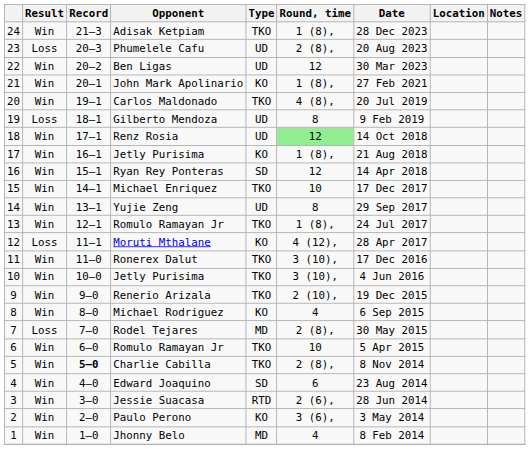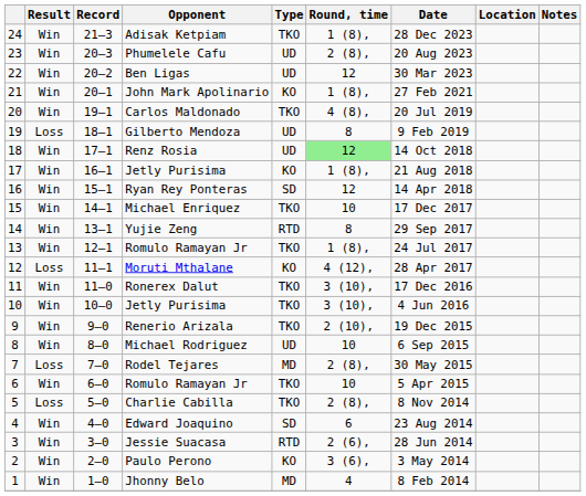 <table class="wikitable" style="text-align:center">
 <tr>
 <th></th>
 <th>Result</th>
 <th>Record</th>
 <th>Opponent</th>
 <th>Type</th>
 <th>Round, time</th>
 <th>Date</th>
 <th>Location</th>
 <th>Notes</th>
 </tr>
 <tr>
 <td>24</td>
 <td>Win</td>
 <td>21–3</td>
 <td align=left>Adisak Ketpiam</td>
 <td>TKO</td>
 <td>1 (8), </td>
 <td>28 Dec 2023</td>
 <td align=left></td>
 <td></td>
 </tr>
 <tr>
 <td>23</td>
-<td>Loss</td>
+<td>Win</td>
 <td>20–3</td>
 <td align=left>Phumelele Cafu</td>
 <td>UD</td>
 <td>2 (8), </td>
 <td>20 Aug 2023</td>
 <td align=left></td>
 <td align=left></td>
 </tr>
 <tr>
 <td>22</td>
 <td>Win</td>
 <td>20–2</td>
 <td align=left>Ben Ligas</td>
 <td>UD</td>
 <td>12</td>
 <td>30 Mar 2023</td>
 <td align=left></td>
 <td align=left></td>
 </tr>
 <tr>
 <td>21</td>
 <td>Win</td>
 <td>20–1</td>
 <td align=left>John Mark Apolinario</td>
 <td>KO</td>
 <td>1 (8), </td>
 <td>27 Feb 2021</td>
 <td align=left></td>
 <td align=left></td>
 </tr>
 <tr>
 <td>20</td>
 <td>Win</td>
 <td>19–1</td>
 <td align=left>Carlos Maldonado</td>
 <td>TKO</td>
 <td>4 (8), </td>
 <td>20 Jul 2019</td>
 <td align=left></td>
 <td align=left></td>
 </tr>
 <tr>
 <td>19</td>
 <td>Loss</td>
 <td>18–1</td>
 <td align=left>Gilberto Mendoza</td>
 <td>UD</td>
 <td>8</td>
 <td>9 Feb 2019</td>
 <td align=left></td>
 <td align=left></td>
 </tr>
 <tr>
 <td>18</td>
 <td>Win</td>
 <td>17–1</td>
 <td align=left>Renz Rosia</td>
 <td>UD</td>
 <td style="background: lightgreen;">12</td>
 <td>14 Oct 2018</td>
 <td align=left></td>
 <td align=left></td>
 </tr>
 <tr>
 <td>17</td>
 <td>Win</td>
 <td>16–1</td>
 <td align=left>Jetly Purisima</td>
 <td>KO</td>
 <td>1 (8), </td>
 <td>21 Aug 2018</td>
 <td align=left></td>
 <td align=left></td>
 </tr>
 <tr>
 <td>16</td>
 <td>Win</td>
 <td>15–1</td>
 <td align=left>Ryan Rey Ponteras</td>
 <td>SD</td>
 <td>12</td>
 <td>14 Apr 2018</td>
 <td align=left></td>
 <td align=left></td>
 </tr>
 <tr>
 <td>15</td>
 <td>Win</td>
 <td>14–1</td>
 <td align=left>Michael Enriquez</td>
 <td>TKO</td>
 <td>10</td>
 <td>17 Dec 2017</td>
 <td align=left></td>
 <td align=left></td>
 </tr>
 <tr>
 <td>14</td>
 <td>Win</td>
 <td>13–1</td>
 <td align=left>Yujie Zeng</td>
-<td>UD</td>
+<td>RTD</td>
 <td>8</td>
 <td>29 Sep 2017</td>
 <td align=left></td>
 <td align=left></td>
 </tr>
 <tr>
 <td>13</td>
 <td>Win</td>
 <td>12–1</td>
 <td align=left>Romulo Ramayan Jr</td>
 <td>TKO</td>
 <td>1 (8), </td>
 <td>24 Jul 2017</td>
 <td align=left></td>
 <td align=left></td>
 </tr>
 <tr>
 <td>12</td>
 <td>Loss</td>
 <td>11–1</td>
 <td align=left><a href='#'>Moruti Mthalane</a></td>
 <td>KO</td>
 <td>4 (12), </td>
 <td>28 Apr 2017</td>
 <td align=left></td>
 <td align=left></td>
 </tr>
 <tr>
 <td>11</td>
 <td>Win</td>
 <td>11–0</td>
 <td align=left>Ronerex Dalut</td>
 <td>TKO</td>
 <td>3 (10), </td>
 <td>17 Dec 2016</td>
 <td align=left></td>
 <td align=left></td>
 </tr>
 <tr>
 <td>10</td>
 <td>Win</td>
 <td>10–0</td>
 <td align=left>Jetly Purisima</td>
 <td>TKO</td>
 <td>3 (10), </td>
 <td>4 Jun 2016</td>
 <td align=left></td>
 <td align=left></td>
 </tr>
 <tr>
 <td>9</td>
 <td>Win</td>
 <td>9–0</td>
 <td align=left>Renerio Arizala</td>
 <td>TKO</td>
 <td>2 (10), </td>
 <td>19 Dec 2015</td>
 <td align=left></td>
 <td align=left></td>
 </tr>
 <tr>
 <td>8</td>
 <td>Win</td>
 <td>8–0</td>
 <td align=left>Michael Rodriguez</td>
-<td>KO</td>
-<td>4</td>
+<td>UD</td>
+<td>10</td>
 <td>6 Sep 2015</td>
 <td align=left></td>
 <td align=left></td>
 </tr>
 <tr>
 <td>7</td>
 <td>Loss</td>
 <td>7–0</td>
 <td align=left>Rodel Tejares</td>
 <td>MD</td>
 <td>2 (8), </td>
 <td>30 May 2015</td>
 <td align=left></td>
 <td align=left></td>
 </tr>
 <tr>
 <td>6</td>
 <td>Win</td>
 <td>6–0</td>
 <td align=left>Romulo Ramayan Jr</td>
 <td>TKO</td>
 <td>10</td>
 <td>5 Apr 2015</td>
 <td align=left></td>
 <td align=left></td>
 </tr>
 <tr>
 <td>5</td>
-<td>Win</td>
-<td><strong>5–0</strong></td>
+<td>Loss</td>
+<td>5–0</td>
 <td align=left>Charlie Cabilla</td>
 <td>TKO</td>
 <td>2 (8), </td>
 <td>8 Nov 2014</td>
 <td align=left></td>
 <td align=left></td>
 </tr>
 <tr>
 <td>4</td>
 <td>Win</td>
 <td>4–0</td>
 <td align=left>Edward Joaquino</td>
 <td>SD</td>
 <td>6</td>
 <td>23 Aug 2014</td>
 <td align=left></td>
 <td align=left></td>
 </tr>
 <tr>
 <td>3</td>
 <td>Win</td>
 <td>3–0</td>
 <td align=left>Jessie Suacasa</td>
 <td>RTD</td>
 <td>2 (6), </td>
 <td>28 Jun 2014</td>
 <td align=left></td>
 <td align=left></td>
 </tr>
 <tr>
 <td>2</td>
 <td>Win</td>
 <td>2–0</td>
 <td align=left>Paulo Perono</td>
 <td>KO</td>
 <td>3 (6), </td>
 <td>3 May 2014</td>
 <td align=left></td>
 <td align=left></td>
 </tr>
 <tr>
 <td>1</td>
 <td>Win</td>
 <td>1–0</td>
 <td align=left>Jhonny Belo</td>
 <td>MD</td>
 <td>4</td>
 <td>8 Feb 2014</td>
 <td align=left></td>
 <td align=left></td>
 </tr>
 <tr>
 </tr>
 </table>
